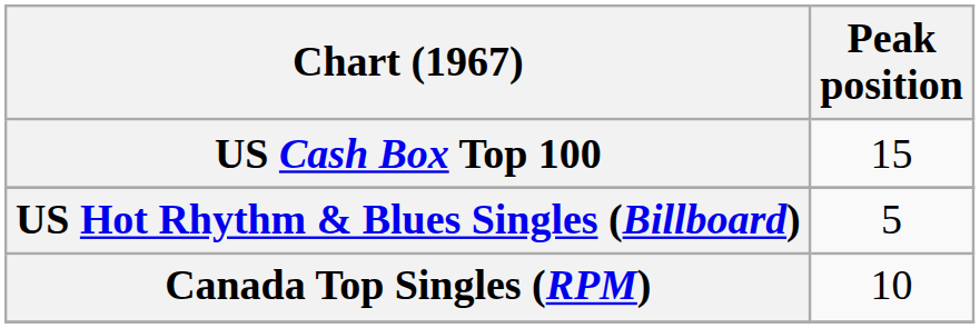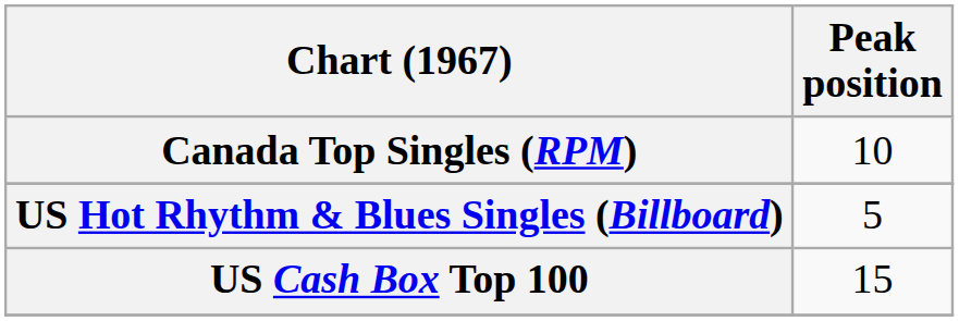 <table class="wikitable sortable plainrowheaders">
 <tr>
 <th scope="col">Chart (1967)</th>
 <th scope="col">Peak<br>position</th>
 </tr>
 <tr>
-<th scope="row">US <a href='#'><em>Cash Box</em></a> Top 100</th>
-<td align="center">15</td>
+<th scope="row">Canada Top Singles (<em><a href='#'>RPM</a></em>)</th>
+<td align="center">10</td>
 </tr>
 <tr>
 </tr>
 <tr>
 <th scope="row">US <a href='#'>Hot Rhythm & Blues Singles</a> (<em><a href='#'>Billboard</a></em>)</th>
 <td style="text-align:center;">5</td>
 </tr>
 <tr>
-<th scope="row">Canada Top Singles (<em><a href='#'>RPM</a></em>)</th>
-<td align="center">10</td>
+<th scope="row">US <a href='#'><em>Cash Box</em></a> Top 100</th>
+<td align="center">15</td>
 </tr>
 <tr>
 </tr>
 </table>
